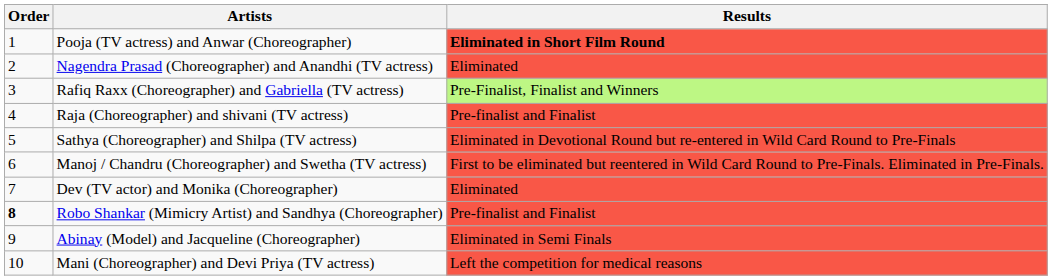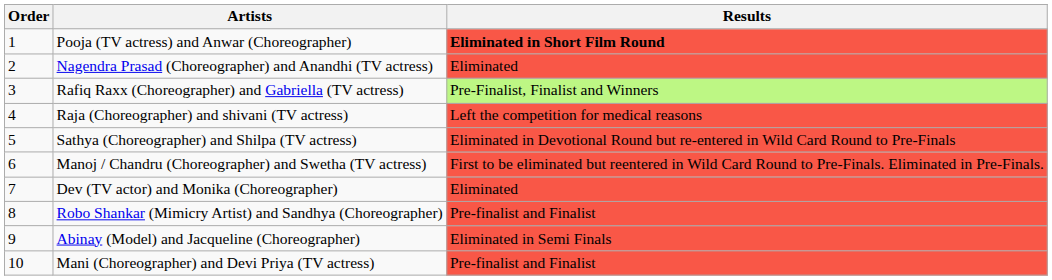 <table class="wikitable">
 <tr>
 <th>Order</th>
 <th>Artists</th>
 <th>Results</th>
 </tr>
 <tr>
 <td>1</td>
 <td>Pooja (TV actress) and Anwar (Choreographer)</td>
 <td bgcolor="#f95747"><strong>Eliminated in Short Film Round</strong></td>
 </tr>
 <tr>
 <td>2</td>
 <td><a href='#'>Nagendra Prasad</a> (Choreographer) and Anandhi (TV actress)</td>
 <td bgcolor="#f95747">Eliminated</td>
 </tr>
 <tr>
 <td>3</td>
 <td>Rafiq Raxx (Choreographer) and <a href='#'>Gabriella</a> (TV actress)</td>
 <td bgcolor="#bdf784">Pre-Finalist, Finalist and Winners</td>
 </tr>
 <tr>
 <td>4</td>
 <td>Raja (Choreographer) and shivani (TV actress)</td>
-<td bgcolor="#f95747">Pre-finalist and Finalist</td>
+<td bgcolor="#f95747">Left the competition for medical reasons</td>
 </tr>
 <tr>
 <td>5</td>
 <td>Sathya (Choreographer) and Shilpa (TV actress)</td>
 <td bgcolor="#f95747">Eliminated in Devotional Round but re-entered in Wild Card Round to Pre-Finals</td>
 </tr>
 <tr PRE FINAL 1 MARK 18/20 kalyan master mark was silence>
 <td>6</td>
 <td>Manoj / Chandru (Choreographer) and Swetha (TV actress)</td>
 <td bgcolor="#f95747">First to be eliminated but reentered in Wild Card Round to Pre-Finals. Eliminated in Pre-Finals.</td>
 </tr>
 <tr>
 <td>7</td>
 <td>Dev (TV actor) and Monika (Choreographer)</td>
 <td bgcolor="#f95747">Eliminated</td>
 </tr>
 <tr>
-<td><strong>8</strong></td>
+<td>8</td>
 <td><a href='#'>Robo Shankar</a> (Mimicry Artist) and Sandhya (Choreographer)</td>
 <td bgcolor="#f95747">Pre-finalist and Finalist</td>
 </tr>
 <tr>
 <td>9</td>
 <td><a href='#'>Abinay</a> (Model) and Jacqueline (Choreographer)</td>
 <td bgcolor="#f95747">Eliminated in Semi Finals</td>
 </tr>
 <tr>
 <td>10</td>
 <td>Mani (Choreographer) and Devi Priya (TV actress)</td>
-<td bgcolor="#f95747">Left the competition for medical reasons</td>
+<td bgcolor="#f95747">Pre-finalist and Finalist</td>
 </tr>
 </table>
